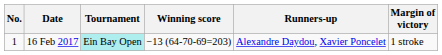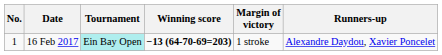 <table class="wikitable" style="font-size:95%;">
 <tr>
 <th>No.</th>
 <th>Date</th>
 <th>Tournament</th>
 <th>Winning score</th>
+<th>Margin of<br>victory</th>
 <th>Runners-up</th>
-<th>Margin of<br>victory</th>
 </tr>
 <tr>
 <td align=center>1</td>
 <td align=right>16 Feb <a href='#'>2017</a></td>
 <td style="background: paleturquoise;">Ein Bay Open</td>
-<td>−13 (64-70-69=203)</td>
+<td><strong>−13 (64-70-69=203)</strong></td>
+<td>1 stroke</td>
 <td> <a href='#'>Alexandre Daydou</a>,  <a href='#'>Xavier Poncelet</a></td>
-<td>1 stroke</td>
 </tr>
 </table>
